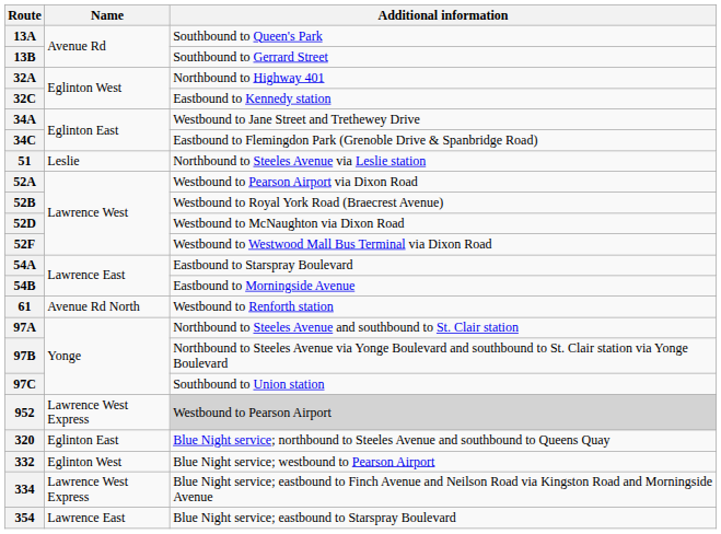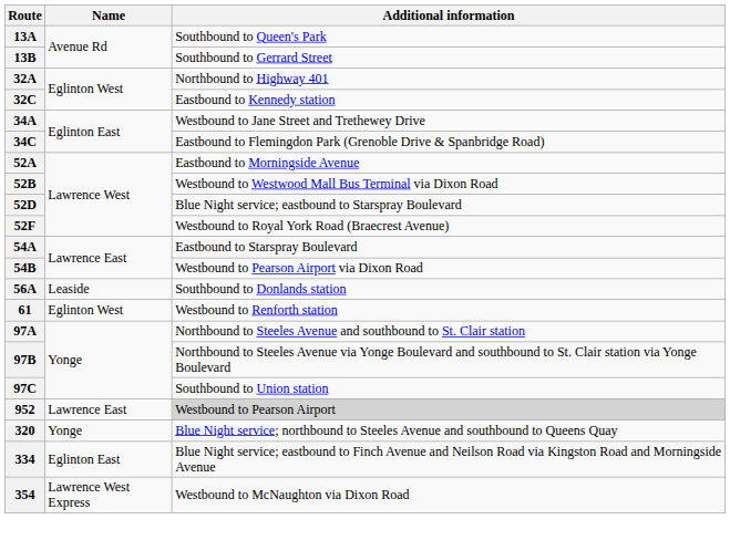 <table class="wikitable">
 <tr>
 <th>Route</th>
 <th>Name</th>
 <th>Additional information</th>
 </tr>
 <tr>
 <th>13A</th>
 <td rowspan="2">Avenue Rd</td>
 <td>Southbound to <a href='#'>Queen's Park</a></td>
 </tr>
 <tr>
 <th>13B</th>
 <td>Southbound to <a href='#'>Gerrard Street</a><br></td>
 </tr>
 <tr>
 <th>32A</th>
 <td rowspan="2">Eglinton West</td>
 <td>Northbound to <a href='#'>Highway 401</a></td>
 </tr>
 <tr>
 <th>32C</th>
 <td>Eastbound to <a href='#'>Kennedy station</a></td>
 </tr>
 <tr>
 <th>34A</th>
 <td rowspan="2">Eglinton East</td>
 <td>Westbound to Jane Street and Trethewey Drive</td>
 </tr>
 <tr>
 <th>34C</th>
 <td>Eastbound to Flemingdon Park (Grenoble Drive & Spanbridge Road)</td>
 </tr>
 <tr>
-<th>51</th>
-<td>Leslie</td>
-<td>Northbound to <a href='#'>Steeles Avenue</a> via <a href='#'>Leslie station</a></td>
-</tr>
-<tr>
 <th>52A</th>
 <td rowspan="4">Lawrence West</td>
-<td>Westbound to <a href='#'>Pearson Airport</a> via Dixon Road</td>
+<td>Eastbound to <a href='#'>Morningside Avenue</a></td>
 </tr>
 <tr>
 <th>52B</th>
-<td>Westbound to Royal York Road (Braecrest Avenue)</td>
+<td>Westbound to <a href='#'>Westwood Mall Bus Terminal</a> via Dixon Road</td>
 </tr>
 <tr>
 <th>52D</th>
-<td>Westbound to McNaughton via Dixon Road</td>
+<td>Blue Night service; eastbound to Starspray Boulevard</td>
 </tr>
 <tr>
 <th>52F</th>
-<td>Westbound to <a href='#'>Westwood Mall Bus Terminal</a> via Dixon Road</td>
+<td>Westbound to Royal York Road (Braecrest Avenue)</td>
 </tr>
 <tr>
 <th>54A</th>
 <td rowspan="2">Lawrence East</td>
 <td>Eastbound to Starspray Boulevard</td>
 </tr>
 <tr>
 <th>54B</th>
-<td>Eastbound to <a href='#'>Morningside Avenue</a></td>
+<td>Westbound to <a href='#'>Pearson Airport</a> via Dixon Road</td>
+</tr>
+<tr>
+<th>56A</th>
+<td>Leaside</td>
+<td>Southbound to <a href='#'>Donlands station</a></td>
 </tr>
 <tr>
 <th>61</th>
-<td>Avenue Rd North</td>
+<td>Eglinton West</td>
 <td>Westbound to <a href='#'>Renforth station</a></td>
 </tr>
 <tr>
 <th>97A</th>
 <td rowspan="3">Yonge</td>
 <td>Northbound to <a href='#'>Steeles Avenue</a> and southbound to <a href='#'>St. Clair station</a><br></td>
 </tr>
 <tr>
 <th>97B</th>
 <td>Northbound to Steeles Avenue via Yonge Boulevard and southbound to St. Clair station via Yonge Boulevard<br></td>
 </tr>
 <tr>
 <th>97C</th>
 <td>Southbound to <a href='#'>Union station</a><br></td>
 </tr>
 <tr>
 <th>952</th>
-<td>Lawrence West Express</td>
+<td>Lawrence East</td>
 <td style="background: lightgrey;">Westbound to Pearson Airport<br></td>
 </tr>
 <tr>
 <th>320</th>
-<td>Eglinton East</td>
+<td>Yonge</td>
 <td><a href='#'>Blue Night service</a>; northbound to Steeles Avenue and southbound to Queens Quay<br></td>
 </tr>
 <tr>
-<th>332</th>
-<td>Eglinton West</td>
-<td>Blue Night service; westbound to <a href='#'>Pearson Airport</a></td>
-</tr>
-<tr>
 <th>334</th>
-<td>Lawrence West Express</td>
+<td>Eglinton East</td>
 <td>Blue Night service; eastbound to Finch Avenue and Neilson Road via Kingston Road and Morningside Avenue</td>
 </tr>
 <tr>
 <th>354</th>
-<td>Lawrence East</td>
-<td>Blue Night service; eastbound to Starspray Boulevard</td>
+<td>Lawrence West Express</td>
+<td>Westbound to McNaughton via Dixon Road</td>
 </tr>
 </table>
